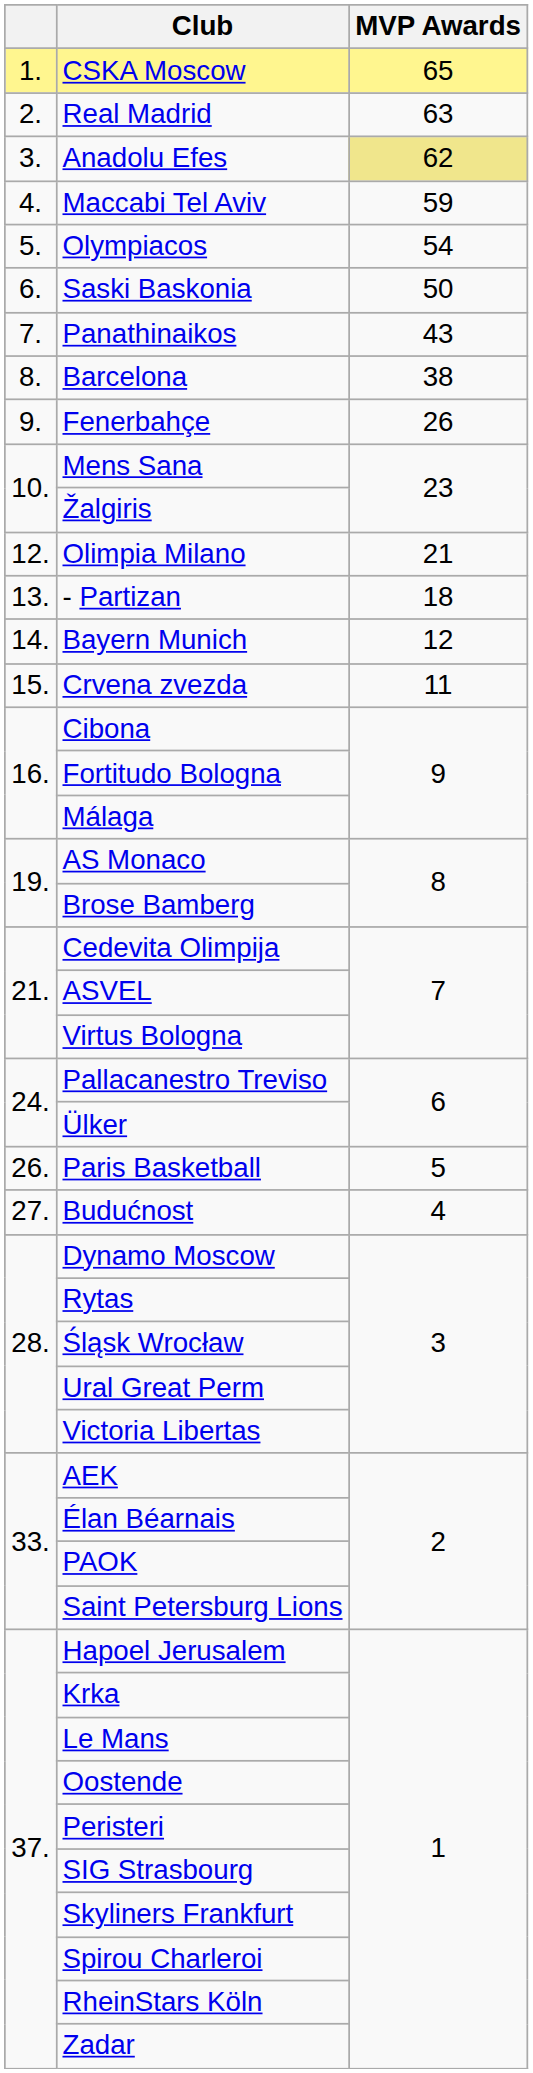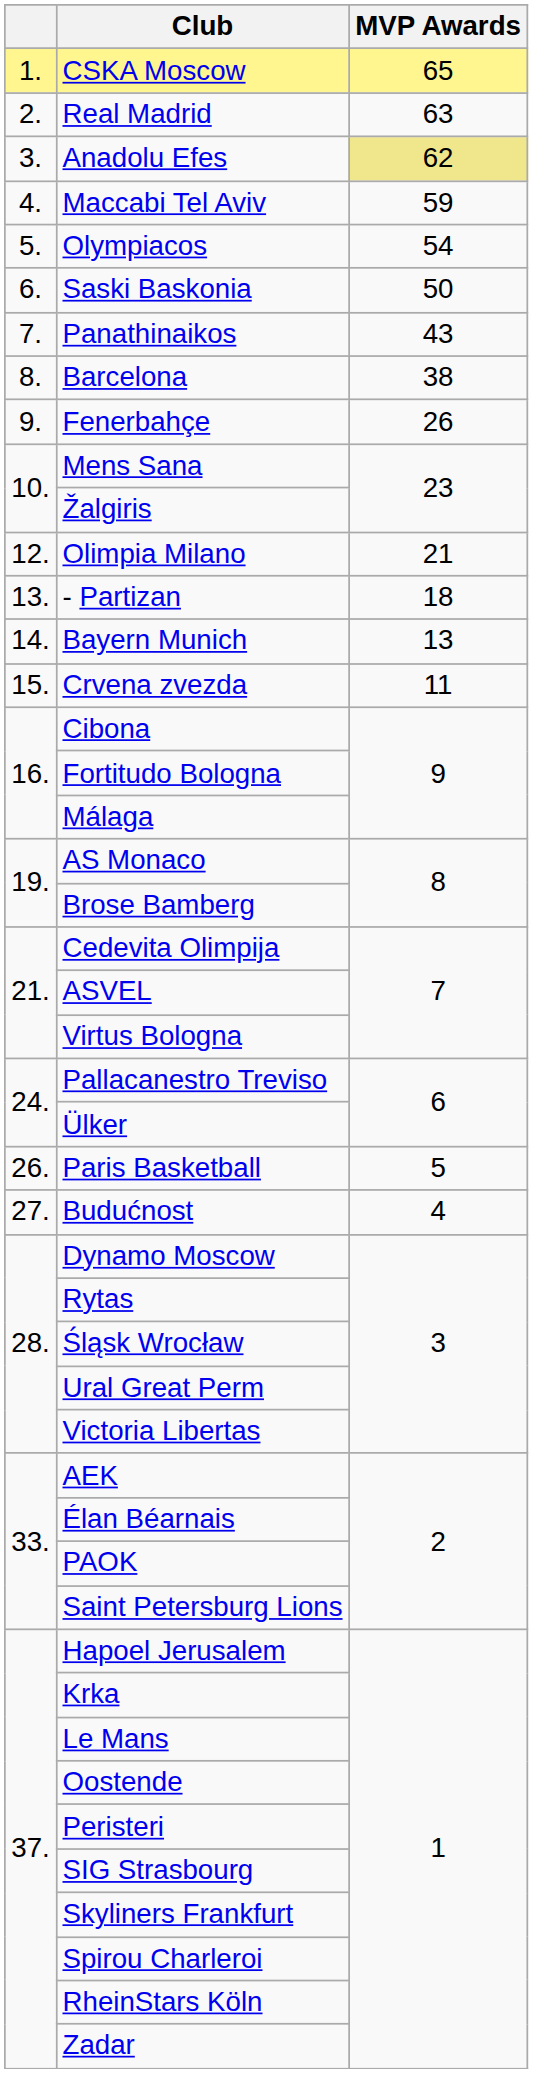 <table class="wikitable"  }>
 <tr>
 <th></th>
 <th>Club</th>
 <th>MVP Awards</th>
 </tr>
 <tr bgcolor="#FFF68F">
 <td style="text-align:center;">1.</td>
 <td> <a href='#'>CSKA Moscow</a></td>
 <td style="text-align:center;">65</td>
 </tr>
 <tr>
 <td style="text-align:center;">2.</td>
 <td> <a href='#'>Real Madrid</a></td>
 <td style="text-align:center;">63</td>
 </tr>
 <tr>
 <td style="text-align:center;">3.</td>
 <td> <a href='#'>Anadolu Efes</a></td>
 <td style="background: khaki; text-align:center;">62</td>
 </tr>
 <tr>
 <td style="text-align:center;">4.</td>
 <td> <a href='#'>Maccabi Tel Aviv</a></td>
 <td style="text-align:center;">59</td>
 </tr>
 <tr>
 <td style="text-align:center;">5.</td>
 <td> <a href='#'>Olympiacos</a></td>
 <td style="text-align:center;">54</td>
 </tr>
 <tr>
 <td style="text-align:center;">6.</td>
 <td> <a href='#'>Saski Baskonia</a></td>
 <td style="text-align:center;">50</td>
 </tr>
 <tr>
 <td style="text-align:center;">7.</td>
 <td> <a href='#'>Panathinaikos</a></td>
 <td style="text-align:center;">43</td>
 </tr>
 <tr>
 <td style="text-align:center;">8.</td>
 <td> <a href='#'>Barcelona</a></td>
 <td style="text-align:center;">38</td>
 </tr>
 <tr>
 <td style="text-align:center;">9.</td>
 <td> <a href='#'>Fenerbahçe</a></td>
 <td style="text-align:center;">26</td>
 </tr>
 <tr>
 <td style="text-align:center;" rowspan=2>10.</td>
 <td> <a href='#'>Mens Sana</a></td>
 <td style="text-align:center;" rowspan=2>23</td>
 </tr>
 <tr>
 <td> <a href='#'>Žalgiris</a></td>
 </tr>
 <tr>
 <td style="text-align:center;">12.</td>
 <td> <a href='#'>Olimpia Milano</a></td>
 <td style="text-align:center;">21</td>
 </tr>
 <tr>
 <td style="text-align:center;">13.</td>
 <td>- <a href='#'>Partizan</a></td>
 <td style="text-align:center;">18</td>
 </tr>
 <tr>
 <td style="text-align:center;">14.</td>
 <td> <a href='#'>Bayern Munich</a></td>
-<td style="text-align:center;">12</td>
+<td style="text-align:center;">13</td>
 </tr>
 <tr>
 <td style="text-align:center;">15.</td>
 <td> <a href='#'>Crvena zvezda</a></td>
 <td style="text-align:center;">11</td>
 </tr>
 <tr>
 <td style="text-align:center;" rowspan=3>16.</td>
 <td> <a href='#'>Cibona</a></td>
 <td style="text-align:center;"rowspan=3>9</td>
 </tr>
 <tr>
 <td> <a href='#'>Fortitudo Bologna</a></td>
 </tr>
 <tr>
 <td> <a href='#'>Málaga</a></td>
 </tr>
 <tr>
 <td style="text-align:center;" rowspan=2>19.</td>
 <td> <a href='#'>AS Monaco</a></td>
 <td style="text-align:center;" rowspan=2>8</td>
 </tr>
 <tr>
 <td> <a href='#'>Brose Bamberg</a></td>
 </tr>
 <tr>
 <td style="text-align:center;" rowspan=3>21.</td>
 <td> <a href='#'>Cedevita Olimpija</a></td>
 <td style="text-align:center;" rowspan=3>7</td>
 </tr>
 <tr>
 <td> <a href='#'>ASVEL</a></td>
 </tr>
 <tr>
 <td> <a href='#'>Virtus Bologna</a></td>
 </tr>
 <tr>
 <td style="text-align:center;" rowspan=2>24.</td>
 <td> <a href='#'>Pallacanestro Treviso</a></td>
 <td style="text-align:center;" rowspan=2>6</td>
 </tr>
 <tr>
 <td> <a href='#'>Ülker</a></td>
 </tr>
 <tr>
 <td style="text-align:center;">26.</td>
 <td> <a href='#'>Paris Basketball</a></td>
 <td style="text-align:center;">5</td>
 </tr>
 <tr>
 <td style="text-align:center;">27.</td>
 <td> <a href='#'>Budućnost</a></td>
 <td style="text-align:center;">4</td>
 </tr>
 <tr>
 <td style="text-align:center;" rowspan=5>28.</td>
 <td> <a href='#'>Dynamo Moscow</a></td>
 <td style="text-align:center;" rowspan=5>3</td>
 </tr>
 <tr>
 <td> <a href='#'>Rytas</a></td>
 </tr>
 <tr>
 <td> <a href='#'>Śląsk Wrocław</a></td>
 </tr>
 <tr>
 <td> <a href='#'>Ural Great Perm</a></td>
 </tr>
 <tr>
 <td> <a href='#'>Victoria Libertas</a></td>
 </tr>
 <tr>
 <td style="text-align:center;" rowspan=4>33.</td>
 <td> <a href='#'>AEK</a></td>
 <td style="text-align:center;" rowspan=4>2</td>
 </tr>
 <tr>
 <td> <a href='#'>Élan Béarnais</a></td>
 </tr>
 <tr>
 <td> <a href='#'>PAOK</a></td>
 </tr>
 <tr>
 <td> <a href='#'>Saint Petersburg Lions</a></td>
 </tr>
 <tr>
 <td style="text-align:center;" rowspan=10>37.</td>
 <td> <a href='#'>Hapoel Jerusalem</a></td>
 <td style="text-align:center;" rowspan=10>1</td>
 </tr>
 <tr>
 <td> <a href='#'>Krka</a></td>
 </tr>
 <tr>
 <td> <a href='#'>Le Mans</a></td>
 </tr>
 <tr>
 <td> <a href='#'>Oostende</a></td>
 </tr>
 <tr>
 <td> <a href='#'>Peristeri</a></td>
 </tr>
 <tr>
 <td> <a href='#'>SIG Strasbourg</a></td>
 </tr>
 <tr>
 <td> <a href='#'>Skyliners Frankfurt</a></td>
 </tr>
 <tr>
 <td> <a href='#'>Spirou Charleroi</a></td>
 </tr>
 <tr>
 <td> <a href='#'>RheinStars Köln</a></td>
 </tr>
 <tr>
 <td> <a href='#'>Zadar</a></td>
 </tr>
 </table>
